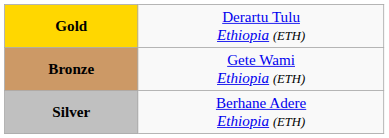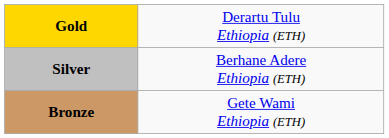 <table class="wikitable" style=" text-align:center; font-size:110%;" width="35%">
 <tr>
 <td bgcolor="gold"><strong>Gold</strong></td>
 <td> <a href='#'>Derartu Tulu</a><br><em><a href='#'>Ethiopia</a> <small>(ETH)</small></em></td>
 </tr>
 <tr>
+<td bgcolor="silver"><strong>Silver</strong></td>
+<td> <a href='#'>Berhane Adere</a><br><em><a href='#'>Ethiopia</a> <small>(ETH)</small></em></td>
+</tr>
+<tr>
 <td bgcolor="CC9966"><strong>Bronze</strong></td>
 <td> <a href='#'>Gete Wami</a><br><em><a href='#'>Ethiopia</a> <small>(ETH)</small></em></td>
 </tr>
-<tr>
-<td bgcolor="silver"><strong>Silver</strong></td>
-<td> <a href='#'>Berhane Adere</a><br><em><a href='#'>Ethiopia</a> <small>(ETH)</small></em></td>
-</tr>
 </table>
